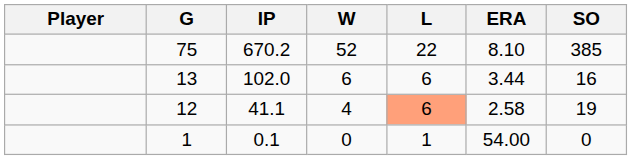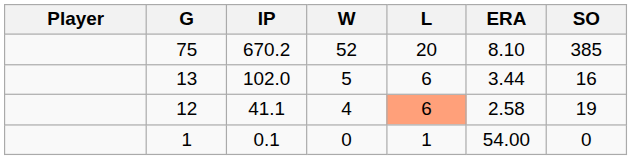 <table class="wikitable sortable">
 <tr>
 <th bgcolor="#DDDDFF" width="16%">Player</th>
 <th bgcolor="#DDDDFF" width="9%">G</th>
 <th bgcolor="#DDDDFF" width="9%">IP</th>
 <th bgcolor="#DDDDFF" width="9%">W</th>
 <th bgcolor="#DDDDFF" width="9%">L</th>
 <th bgcolor="#DDDDFF" width="9%">ERA</th>
 <th bgcolor="#DDDDFF" width="9%">SO</th>
 </tr>
 <tr align="center">
 <td></td>
 <td>75</td>
 <td>670.2</td>
 <td>52</td>
-<td>22</td>
+<td>20</td>
 <td>8.10</td>
 <td>385</td>
 </tr>
 <tr align="center">
 <td></td>
 <td>13</td>
 <td>102.0</td>
-<td>6</td>
+<td>5</td>
 <td>6</td>
 <td>3.44</td>
 <td>16</td>
 </tr>
 <tr align="center">
 <td></td>
 <td>12</td>
 <td>41.1</td>
 <td>4</td>
 <td style="background: lightsalmon;">6</td>
 <td>2.58</td>
 <td>19</td>
 </tr>
 <tr align="center">
 <td></td>
 <td>1</td>
 <td>0.1</td>
 <td>0</td>
 <td>1</td>
 <td>54.00</td>
 <td>0</td>
 </tr>
 </table>
